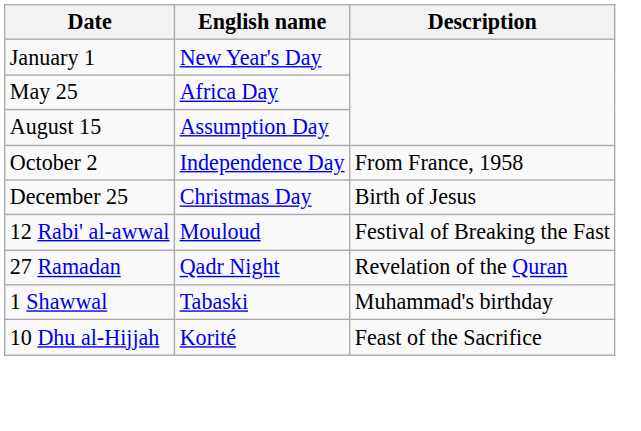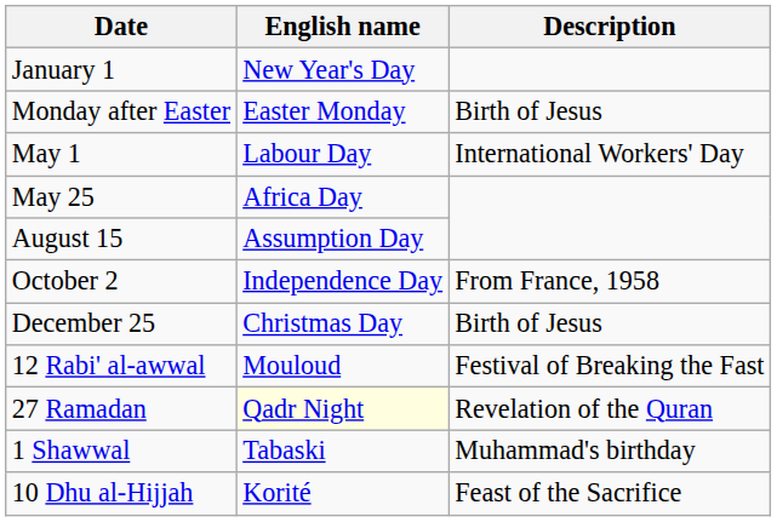 <table class="wikitable">
 <tr>
 <th>Date</th>
 <th>English name</th>
 <th>Description</th>
 </tr>
 <tr>
 <td>January 1</td>
 <td><a href='#'>New Year's Day</a></td>
+</tr>
+<tr>
+<td>Monday after <a href='#'>Easter</a></td>
+<td><a href='#'>Easter Monday</a></td>
+<td>Birth of Jesus</td>
+</tr>
+<tr>
+<td>May 1</td>
+<td><a href='#'>Labour Day</a></td>
+<td>International Workers' Day</td>
 </tr>
 <tr>
 <td>May 25</td>
 <td><a href='#'>Africa Day</a></td>
 </tr>
 <tr>
 <td>August 15</td>
 <td><a href='#'>Assumption Day</a></td>
 </tr>
 <tr>
 <td>October 2</td>
 <td><a href='#'>Independence Day</a></td>
 <td>From France, 1958</td>
 </tr>
 <tr>
 <td>December 25</td>
 <td><a href='#'>Christmas Day</a></td>
 <td>Birth of Jesus</td>
 </tr>
 <tr>
 <td>12 <a href='#'>Rabi' al-awwal</a></td>
 <td><a href='#'>Mouloud</a></td>
 <td>Festival of Breaking the Fast</td>
 </tr>
 <tr>
 <td>27 <a href='#'>Ramadan</a></td>
-<td><a href='#'>Qadr Night</a></td>
+<td style="background: lightyellow;"><a href='#'>Qadr Night</a></td>
 <td>Revelation of the <a href='#'>Quran</a></td>
 </tr>
 <tr>
 <td>1 <a href='#'>Shawwal</a></td>
 <td><a href='#'>Tabaski</a></td>
 <td>Muhammad's birthday</td>
 </tr>
 <tr>
 <td>10 <a href='#'>Dhu al-Hijjah</a></td>
 <td><a href='#'>Korité</a></td>
 <td>Feast of the Sacrifice</td>
 </tr>
 </table>
